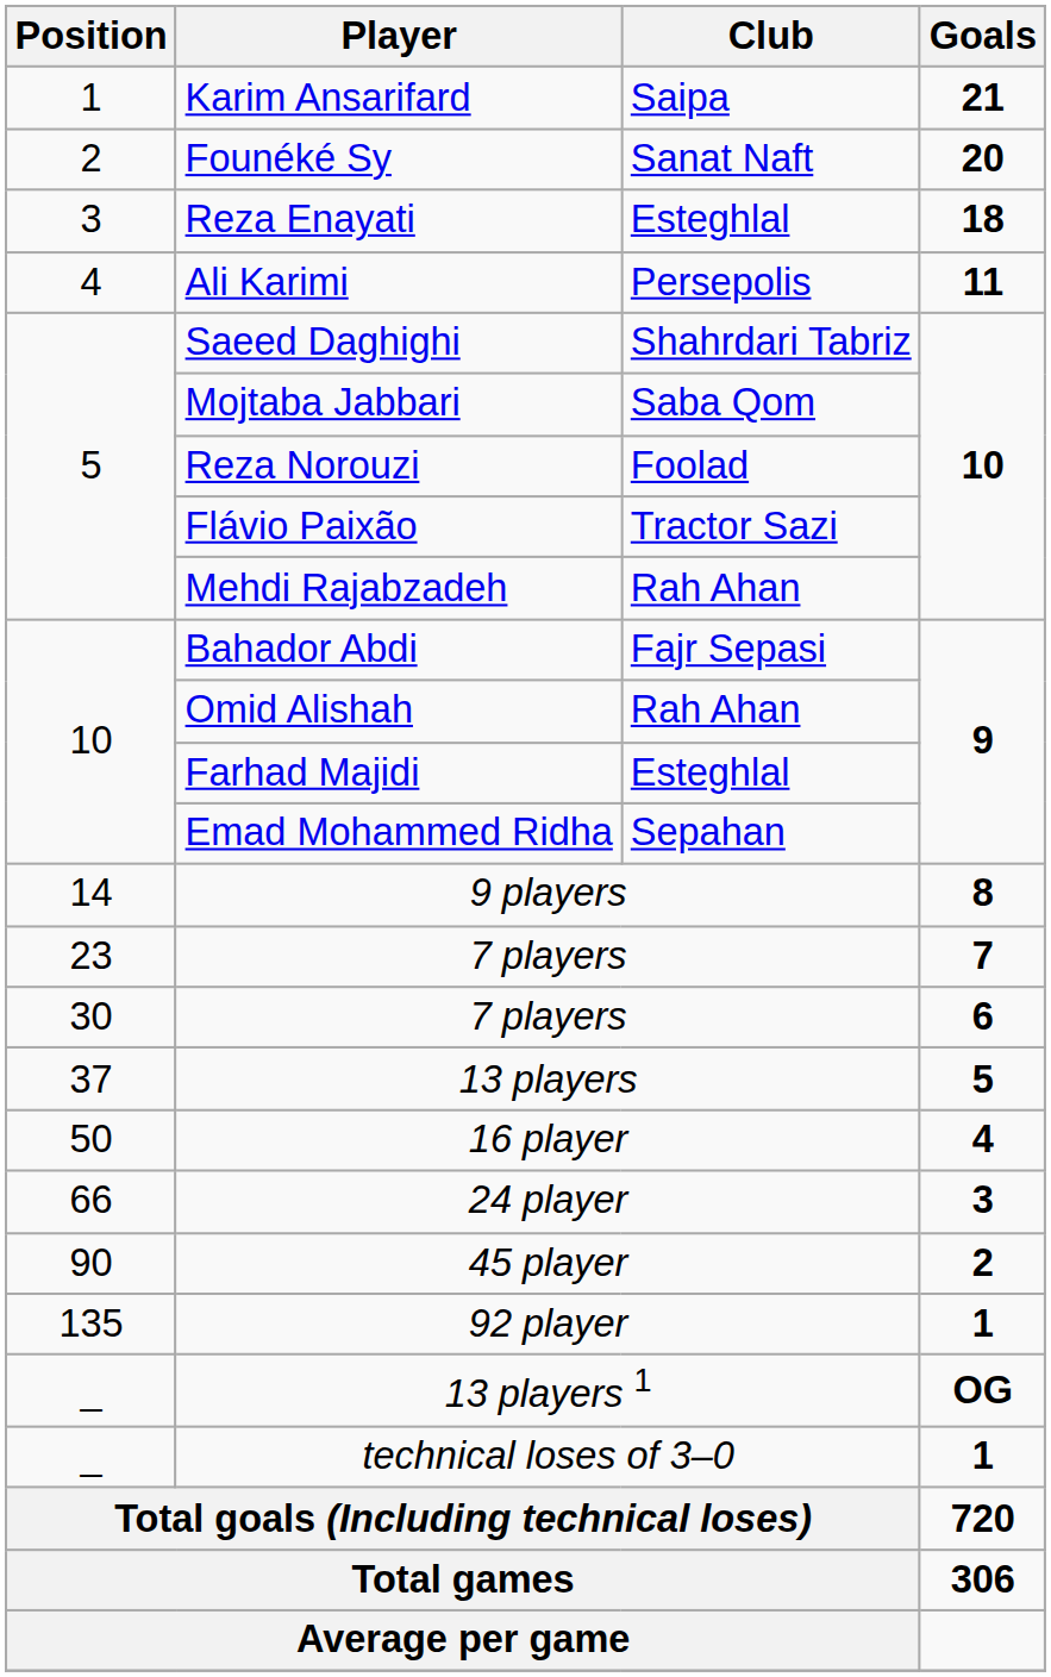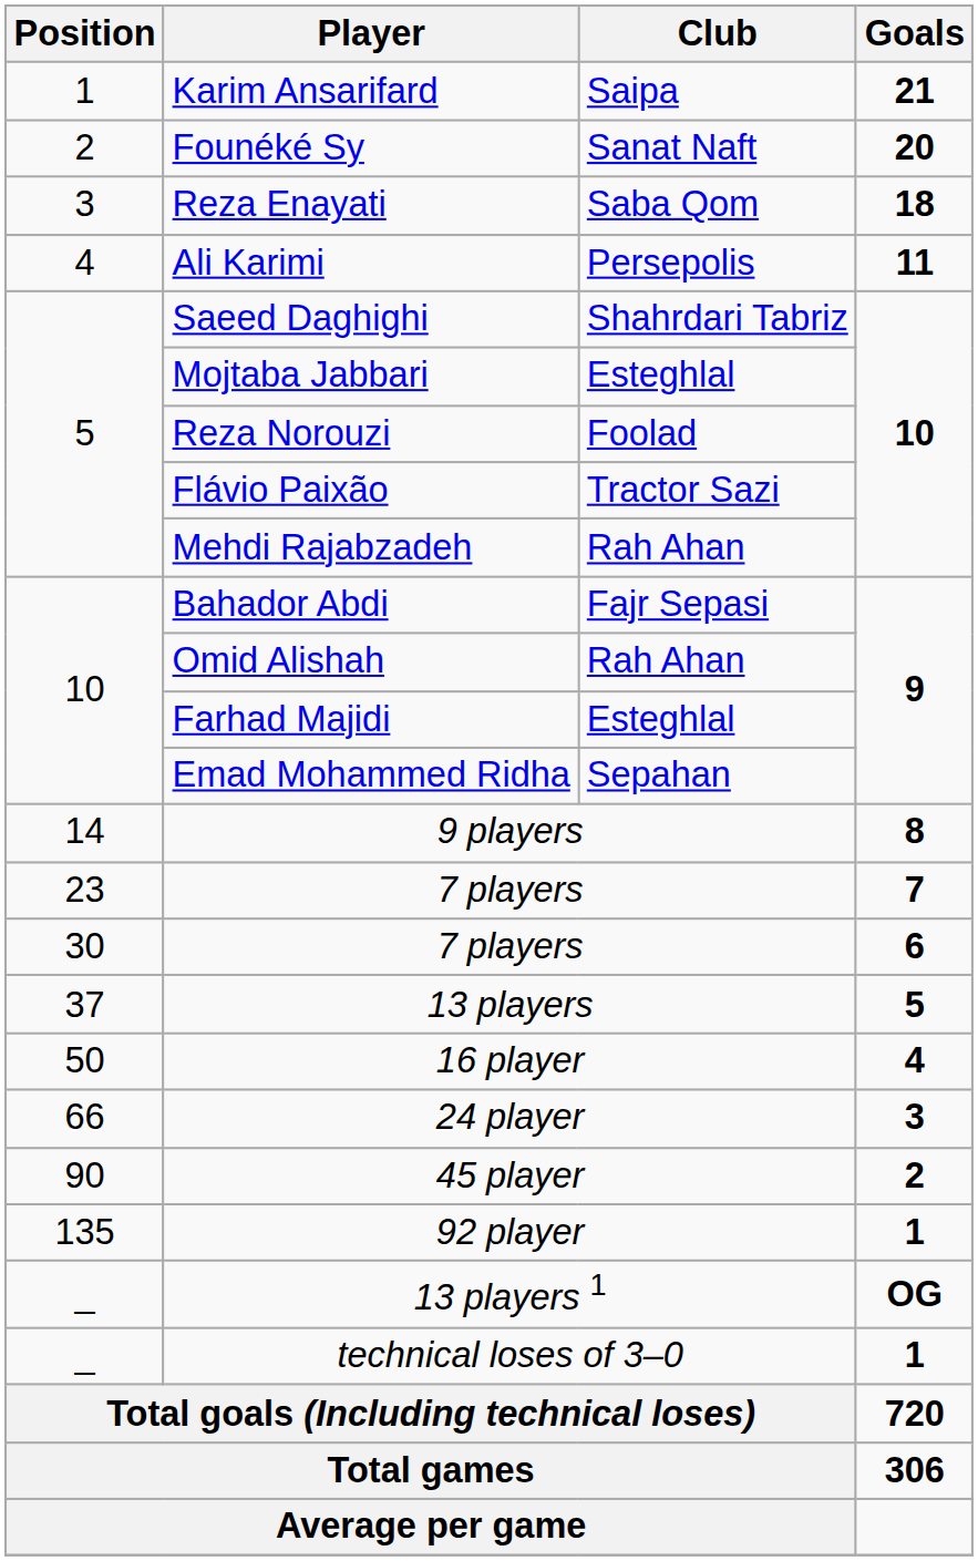 <table class="wikitable">
 <tr>
 <th>Position</th>
 <th>Player</th>
 <th>Club</th>
 <th>Goals</th>
 </tr>
 <tr align="left">
 <td align="center">1</td>
 <td> <a href='#'>Karim Ansarifard</a></td>
 <td><a href='#'>Saipa</a></td>
 <td align="center"><strong>21</strong></td>
 </tr>
 <tr align="left">
 <td align="center">2</td>
 <td> <a href='#'>Founéké Sy</a></td>
 <td><a href='#'>Sanat Naft</a></td>
 <td align="center"><strong>20</strong></td>
 </tr>
 <tr align="left">
 <td align="center">3</td>
 <td> <a href='#'>Reza Enayati</a></td>
-<td><a href='#'>Esteghlal</a></td>
+<td><a href='#'>Saba Qom</a></td>
 <td align="center"><strong>18</strong></td>
 </tr>
 <tr>
 <td align="center">4</td>
 <td> <a href='#'>Ali Karimi</a></td>
 <td><a href='#'>Persepolis</a></td>
 <td align="center"><strong>11</strong></td>
 </tr>
 <tr>
 <td rowspan=5 align="center">5</td>
 <td> <a href='#'>Saeed Daghighi</a></td>
 <td><a href='#'>Shahrdari Tabriz</a></td>
 <td rowspan=5 align="center"><strong>10</strong></td>
 </tr>
 <tr>
 <td> <a href='#'>Mojtaba Jabbari</a></td>
-<td><a href='#'>Saba Qom</a></td>
+<td><a href='#'>Esteghlal</a></td>
 </tr>
 <tr>
 <td> <a href='#'>Reza Norouzi</a></td>
 <td><a href='#'>Foolad</a></td>
 </tr>
 <tr>
 <td> <a href='#'>Flávio Paixão</a></td>
 <td><a href='#'>Tractor Sazi</a></td>
 </tr>
 <tr>
 <td> <a href='#'>Mehdi Rajabzadeh</a></td>
 <td><a href='#'>Rah Ahan</a></td>
 </tr>
 <tr>
 <td rowspan=4 align="center">10</td>
 <td> <a href='#'>Bahador Abdi</a></td>
 <td><a href='#'>Fajr Sepasi</a></td>
 <td rowspan=4 align="center"><strong>9</strong></td>
 </tr>
 <tr>
 <td> <a href='#'>Omid Alishah</a></td>
 <td><a href='#'>Rah Ahan</a></td>
 </tr>
 <tr>
 <td> <a href='#'>Farhad Majidi</a></td>
 <td><a href='#'>Esteghlal</a></td>
 </tr>
 <tr>
 <td> <a href='#'>Emad Mohammed Ridha</a></td>
 <td><a href='#'>Sepahan</a></td>
 </tr>
 <tr align="center">
 <td align="center">14</td>
 <td colspan=2><em>9 players</em></td>
 <td><strong>8</strong></td>
 </tr>
 <tr align="center">
 <td align="center">23</td>
 <td colspan=2><em>7 players</em></td>
 <td><strong>7</strong></td>
 </tr>
 <tr align="center">
 <td align="center">30</td>
 <td colspan=2><em>7 players</em></td>
 <td><strong>6</strong></td>
 </tr>
 <tr align="center">
 <td align="center">37</td>
 <td colspan=2><em>13 players</em></td>
 <td><strong>5</strong></td>
 </tr>
 <tr align="center">
 <td align="center">50</td>
 <td colspan=2><em>16 player</em></td>
 <td><strong>4</strong></td>
 </tr>
 <tr align="center">
 <td align="center">66</td>
 <td colspan=2><em>24 player</em></td>
 <td><strong>3</strong></td>
 </tr>
 <tr align="center">
 <td align="center">90</td>
 <td colspan=2><em>45 player</em></td>
 <td><strong>2</strong></td>
 </tr>
 <tr align="center">
 <td align="center">135</td>
 <td colspan=2><em>92 player</em></td>
 <td><strong>1</strong></td>
 </tr>
 <tr align="center">
 <td>_</td>
 <td colspan=2><em>13 players</em> <sup>1</sup></td>
 <td><strong>OG</strong></td>
 </tr>
 <tr align="center">
 <td>_</td>
 <td colspan=2><em>technical loses of 3–0</em></td>
 <td><strong>1</strong></td>
 </tr>
 <tr>
 <th colspan=3 align=center>Total goals <em>(Including technical loses)</em></th>
 <td align="center"><strong>720</strong></td>
 </tr>
 <tr>
 <th colspan=3 align=center>Total games</th>
 <td align=center><strong>306</strong></td>
 </tr>
 <tr>
 <th colspan=3 align=center>Average per game</th>
 <td align="center"><strong></strong></td>
 </tr>
 <tr>
 </tr>
 </table>
